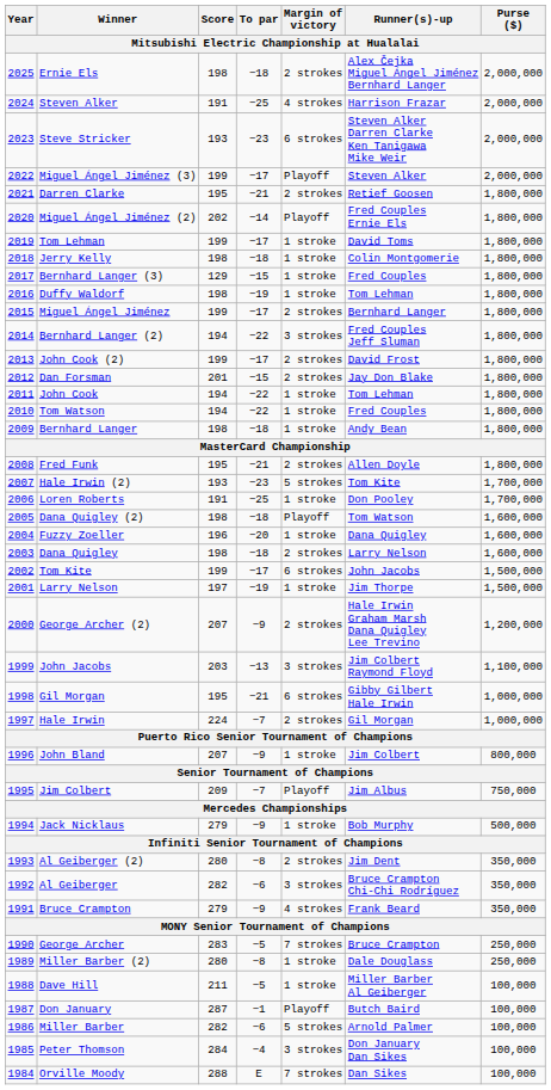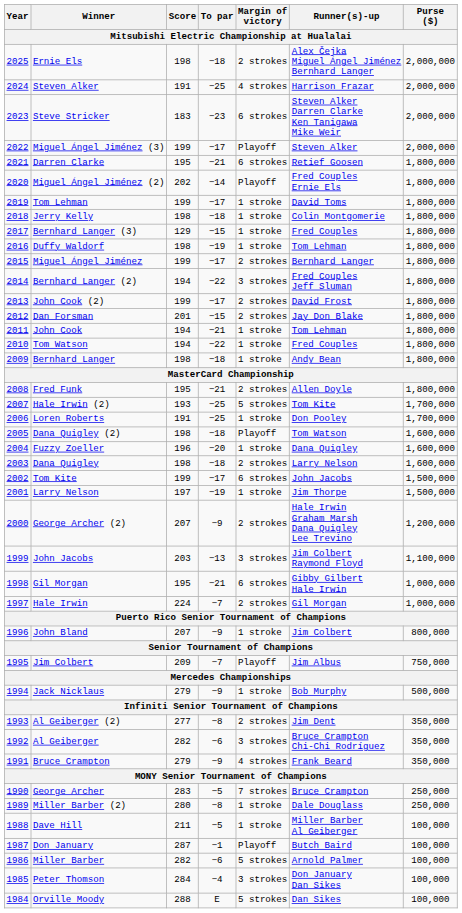 <table class="wikitable" style="font-size: 95%;">
 <tr>
 <th>Year</th>
 <th>Winner</th>
 <th>Score</th>
 <th>To par</th>
 <th>Margin of<br>victory</th>
 <th>Runner(s)-up</th>
 <th>Purse<br>($)</th>
 </tr>
 <tr>
 <th colspan=7>Mitsubishi Electric Championship at Hualalai</th>
 </tr>
 <tr>
 <td><a href='#'>2025</a></td>
 <td> <a href='#'>Ernie Els</a></td>
 <td align=center>198</td>
 <td align=center>−18</td>
 <td>2 strokes</td>
 <td> <a href='#'>Alex Čejka</a><br> <a href='#'>Miguel Ángel Jiménez</a><br> <a href='#'>Bernhard Langer</a></td>
 <td align=center>2,000,000</td>
 </tr>
 <tr>
 <td><a href='#'>2024</a></td>
 <td> <a href='#'>Steven Alker</a></td>
 <td align=center>191</td>
 <td align=center>−25</td>
 <td>4 strokes</td>
 <td> <a href='#'>Harrison Frazar</a></td>
 <td align=center>2,000,000</td>
 </tr>
 <tr>
 <td><a href='#'>2023</a></td>
 <td> <a href='#'>Steve Stricker</a></td>
-<td align=center>193</td>
+<td align=center>183</td>
 <td align=center>−23</td>
 <td>6 strokes</td>
 <td> <a href='#'>Steven Alker</a><br> <a href='#'>Darren Clarke</a><br> <a href='#'>Ken Tanigawa</a><br> <a href='#'>Mike Weir</a></td>
 <td align=center>2,000,000</td>
 </tr>
 <tr>
 <td><a href='#'>2022</a></td>
 <td> <a href='#'>Miguel Ángel Jiménez</a> (3)</td>
 <td align=center>199</td>
 <td align=center>−17</td>
 <td>Playoff</td>
 <td> <a href='#'>Steven Alker</a></td>
 <td align=center>2,000,000</td>
 </tr>
 <tr>
 <td><a href='#'>2021</a></td>
 <td> <a href='#'>Darren Clarke</a></td>
 <td align=center>195</td>
 <td align=center>−21</td>
-<td>2 strokes</td>
+<td>6 strokes</td>
 <td> <a href='#'>Retief Goosen</a></td>
 <td align=center>1,800,000</td>
 </tr>
 <tr>
 <td><a href='#'>2020</a></td>
 <td> <a href='#'>Miguel Ángel Jiménez</a> (2)</td>
 <td align=center>202</td>
 <td align=center>−14</td>
 <td>Playoff</td>
 <td> <a href='#'>Fred Couples</a><br> <a href='#'>Ernie Els</a></td>
 <td align=center>1,800,000</td>
 </tr>
 <tr>
 <td><a href='#'>2019</a></td>
 <td> <a href='#'>Tom Lehman</a></td>
 <td align=center>199</td>
 <td align=center>−17</td>
 <td>1 stroke</td>
 <td> <a href='#'>David Toms</a></td>
 <td align=center>1,800,000</td>
 </tr>
 <tr>
 <td><a href='#'>2018</a></td>
 <td> <a href='#'>Jerry Kelly</a></td>
 <td align=center>198</td>
 <td align=center>−18</td>
 <td>1 stroke</td>
 <td> <a href='#'>Colin Montgomerie</a></td>
 <td align=center>1,800,000</td>
 </tr>
 <tr>
 <td><a href='#'>2017</a></td>
 <td> <a href='#'>Bernhard Langer</a> (3)</td>
 <td align=center>129</td>
 <td align=center>−15</td>
 <td>1 stroke</td>
 <td> <a href='#'>Fred Couples</a></td>
 <td align=center>1,800,000</td>
 </tr>
 <tr>
 <td><a href='#'>2016</a></td>
 <td> <a href='#'>Duffy Waldorf</a></td>
 <td align=center>198</td>
 <td align=center>−19</td>
 <td>1 stroke</td>
 <td> <a href='#'>Tom Lehman</a></td>
 <td align=center>1,800,000</td>
 </tr>
 <tr>
 <td><a href='#'>2015</a></td>
 <td> <a href='#'>Miguel Ángel Jiménez</a></td>
 <td align=center>199</td>
 <td align=center>−17</td>
 <td>2 strokes</td>
 <td> <a href='#'>Bernhard Langer</a></td>
 <td align=center>1,800,000</td>
 </tr>
 <tr>
 <td><a href='#'>2014</a></td>
 <td> <a href='#'>Bernhard Langer</a> (2)</td>
 <td align=center>194</td>
 <td align=center>−22</td>
 <td>3 strokes</td>
 <td> <a href='#'>Fred Couples</a><br> <a href='#'>Jeff Sluman</a></td>
 <td align=center>1,800,000</td>
 </tr>
 <tr>
 <td><a href='#'>2013</a></td>
 <td> <a href='#'>John Cook</a> (2)</td>
 <td align=center>199</td>
 <td align=center>−17</td>
 <td>2 strokes</td>
 <td> <a href='#'>David Frost</a></td>
 <td align=center>1,800,000</td>
 </tr>
 <tr>
 <td><a href='#'>2012</a></td>
 <td> <a href='#'>Dan Forsman</a></td>
 <td align=center>201</td>
 <td align=center>−15</td>
 <td>2 strokes</td>
 <td> <a href='#'>Jay Don Blake</a></td>
 <td align=center>1,800,000</td>
 </tr>
 <tr>
 <td><a href='#'>2011</a></td>
 <td> <a href='#'>John Cook</a></td>
 <td align=center>194</td>
-<td align=center>−22</td>
+<td align=center>−21</td>
 <td>1 stroke</td>
 <td> <a href='#'>Tom Lehman</a></td>
 <td align=center>1,800,000</td>
 </tr>
 <tr>
 <td><a href='#'>2010</a></td>
 <td> <a href='#'>Tom Watson</a></td>
 <td align=center>194</td>
 <td align=center>−22</td>
 <td>1 stroke</td>
 <td> <a href='#'>Fred Couples</a></td>
 <td align=center>1,800,000</td>
 </tr>
 <tr>
 <td><a href='#'>2009</a></td>
 <td> <a href='#'>Bernhard Langer</a></td>
 <td align=center>198</td>
 <td align=center>−18</td>
 <td>1 stroke</td>
 <td> <a href='#'>Andy Bean</a></td>
 <td align=center>1,800,000</td>
 </tr>
 <tr>
 <th colspan=7>MasterCard Championship</th>
 </tr>
 <tr>
 <td><a href='#'>2008</a></td>
 <td> <a href='#'>Fred Funk</a></td>
 <td align=center>195</td>
 <td align=center>−21</td>
 <td>2 strokes</td>
 <td> <a href='#'>Allen Doyle</a></td>
 <td align=center>1,800,000</td>
 </tr>
 <tr>
 <td><a href='#'>2007</a></td>
 <td> <a href='#'>Hale Irwin</a> (2)</td>
 <td align=center>193</td>
-<td align=center>−23</td>
+<td align=center>−25</td>
 <td>5 strokes</td>
 <td> <a href='#'>Tom Kite</a></td>
 <td align=center>1,700,000</td>
 </tr>
 <tr>
 <td><a href='#'>2006</a></td>
 <td> <a href='#'>Loren Roberts</a></td>
 <td align=center>191</td>
 <td align=center>−25</td>
 <td>1 stroke</td>
 <td> <a href='#'>Don Pooley</a></td>
 <td align=center>1,700,000</td>
 </tr>
 <tr>
 <td><a href='#'>2005</a></td>
 <td> <a href='#'>Dana Quigley</a> (2)</td>
 <td align=center>198</td>
 <td align=center>−18</td>
 <td>Playoff</td>
 <td> <a href='#'>Tom Watson</a></td>
 <td align=center>1,600,000</td>
 </tr>
 <tr>
 <td><a href='#'>2004</a></td>
 <td> <a href='#'>Fuzzy Zoeller</a></td>
 <td align=center>196</td>
 <td align=center>−20</td>
 <td>1 stroke</td>
 <td> <a href='#'>Dana Quigley</a></td>
 <td align=center>1,600,000</td>
 </tr>
 <tr>
 <td><a href='#'>2003</a></td>
 <td> <a href='#'>Dana Quigley</a></td>
 <td align=center>198</td>
 <td align=center>−18</td>
 <td>2 strokes</td>
 <td> <a href='#'>Larry Nelson</a></td>
 <td align=center>1,600,000</td>
 </tr>
 <tr>
 <td><a href='#'>2002</a></td>
 <td> <a href='#'>Tom Kite</a></td>
 <td align=center>199</td>
 <td align=center>−17</td>
 <td>6 strokes</td>
 <td> <a href='#'>John Jacobs</a></td>
 <td align=center>1,500,000</td>
 </tr>
 <tr>
 <td><a href='#'>2001</a></td>
 <td> <a href='#'>Larry Nelson</a></td>
 <td align=center>197</td>
 <td align=center>−19</td>
 <td>1 stroke</td>
 <td> <a href='#'>Jim Thorpe</a></td>
 <td align=center>1,500,000</td>
 </tr>
 <tr>
 <td><a href='#'>2000</a></td>
 <td> <a href='#'>George Archer</a> (2)</td>
 <td align=center>207</td>
 <td align=center>−9</td>
 <td>2 strokes</td>
 <td> <a href='#'>Hale Irwin</a><br> <a href='#'>Graham Marsh</a><br> <a href='#'>Dana Quigley</a><br> <a href='#'>Lee Trevino</a></td>
 <td align=center>1,200,000</td>
 </tr>
 <tr>
 <td><a href='#'>1999</a></td>
 <td> <a href='#'>John Jacobs</a></td>
 <td align=center>203</td>
 <td align=center>−13</td>
 <td>3 strokes</td>
 <td> <a href='#'>Jim Colbert</a><br> <a href='#'>Raymond Floyd</a></td>
 <td align=center>1,100,000</td>
 </tr>
 <tr>
 <td><a href='#'>1998</a></td>
 <td> <a href='#'>Gil Morgan</a></td>
 <td align=center>195</td>
 <td align=center>−21</td>
 <td>6 strokes</td>
 <td> <a href='#'>Gibby Gilbert</a><br> <a href='#'>Hale Irwin</a></td>
 <td align=center>1,000,000</td>
 </tr>
 <tr>
 <td><a href='#'>1997</a></td>
 <td> <a href='#'>Hale Irwin</a></td>
 <td align=center>224</td>
 <td align=center>−7</td>
 <td>2 strokes</td>
 <td> <a href='#'>Gil Morgan</a></td>
 <td align=center>1,000,000</td>
 </tr>
 <tr>
 <th colspan=7>Puerto Rico Senior Tournament of Champions</th>
 </tr>
 <tr>
 <td><a href='#'>1996</a></td>
 <td> <a href='#'>John Bland</a></td>
 <td align=center>207</td>
 <td align=center>−9</td>
 <td>1 stroke</td>
 <td> <a href='#'>Jim Colbert</a></td>
 <td align=center>800,000</td>
 </tr>
 <tr>
 <th colspan=7>Senior Tournament of Champions</th>
 </tr>
 <tr>
 <td><a href='#'>1995</a></td>
 <td> <a href='#'>Jim Colbert</a></td>
 <td align=center>209</td>
 <td align=center>−7</td>
 <td>Playoff</td>
 <td> <a href='#'>Jim Albus</a></td>
 <td align=center>750,000</td>
 </tr>
 <tr>
 <th colspan=7>Mercedes Championships</th>
 </tr>
 <tr>
 <td><a href='#'>1994</a></td>
 <td> <a href='#'>Jack Nicklaus</a></td>
 <td align=center>279</td>
 <td align=center>−9</td>
 <td>1 stroke</td>
 <td> <a href='#'>Bob Murphy</a></td>
 <td align=center>500,000</td>
 </tr>
 <tr>
 <th colspan=7>Infiniti Senior Tournament of Champions</th>
 </tr>
 <tr>
 <td><a href='#'>1993</a></td>
 <td> <a href='#'>Al Geiberger</a> (2)</td>
-<td align=center>280</td>
+<td align=center>277</td>
 <td align=center>−8</td>
 <td>2 strokes</td>
 <td> <a href='#'>Jim Dent</a></td>
 <td align=center>350,000</td>
 </tr>
 <tr>
 <td><a href='#'>1992</a></td>
 <td> <a href='#'>Al Geiberger</a></td>
 <td align=center>282</td>
 <td align=center>−6</td>
 <td>3 strokes</td>
 <td> <a href='#'>Bruce Crampton</a><br> <a href='#'>Chi-Chi Rodríguez</a></td>
 <td align=center>350,000</td>
 </tr>
 <tr>
 <td><a href='#'>1991</a></td>
 <td> <a href='#'>Bruce Crampton</a></td>
 <td align=center>279</td>
 <td align=center>−9</td>
 <td>4 strokes</td>
 <td> <a href='#'>Frank Beard</a></td>
 <td align=center>350,000</td>
 </tr>
 <tr>
 <th colspan=7>MONY Senior Tournament of Champions</th>
 </tr>
 <tr>
 <td><a href='#'>1990</a></td>
 <td> <a href='#'>George Archer</a></td>
 <td align=center>283</td>
 <td align=center>−5</td>
 <td>7 strokes</td>
 <td> <a href='#'>Bruce Crampton</a></td>
 <td align=center>250,000</td>
 </tr>
 <tr>
 <td><a href='#'>1989</a></td>
 <td> <a href='#'>Miller Barber</a> (2)</td>
 <td align=center>280</td>
 <td align=center>−8</td>
 <td>1 stroke</td>
 <td> <a href='#'>Dale Douglass</a></td>
 <td align=center>250,000</td>
 </tr>
 <tr>
 <td><a href='#'>1988</a></td>
 <td> <a href='#'>Dave Hill</a></td>
 <td align=center>211</td>
 <td align=center>−5</td>
 <td>1 stroke</td>
 <td> <a href='#'>Miller Barber</a><br> <a href='#'>Al Geiberger</a></td>
 <td align=center>100,000</td>
 </tr>
 <tr>
 <td><a href='#'>1987</a></td>
 <td> <a href='#'>Don January</a></td>
 <td align=center>287</td>
 <td align=center>−1</td>
 <td>Playoff</td>
 <td> <a href='#'>Butch Baird</a></td>
 <td align=center>100,000</td>
 </tr>
 <tr>
 <td><a href='#'>1986</a></td>
 <td> <a href='#'>Miller Barber</a></td>
 <td align=center>282</td>
 <td align=center>−6</td>
 <td>5 strokes</td>
 <td> <a href='#'>Arnold Palmer</a></td>
 <td align=center>100,000</td>
 </tr>
 <tr>
 <td><a href='#'>1985</a></td>
 <td> <a href='#'>Peter Thomson</a></td>
 <td align=center>284</td>
 <td align=center>−4</td>
 <td>3 strokes</td>
 <td> <a href='#'>Don January</a><br> <a href='#'>Dan Sikes</a></td>
 <td align=center>100,000</td>
 </tr>
 <tr>
 <td><a href='#'>1984</a></td>
 <td> <a href='#'>Orville Moody</a></td>
 <td align=center>288</td>
 <td align=center>E</td>
-<td>7 strokes</td>
+<td>5 strokes</td>
 <td> <a href='#'>Dan Sikes</a></td>
 <td align=center>100,000</td>
 </tr>
 </table>
